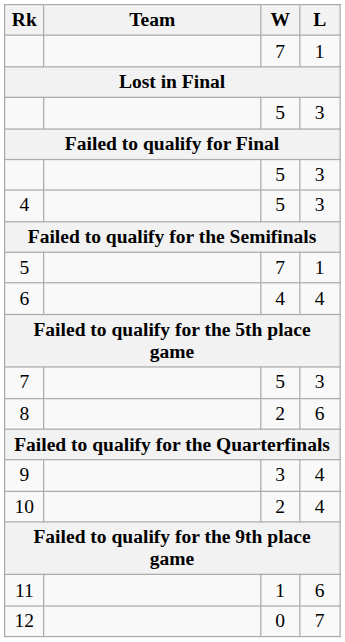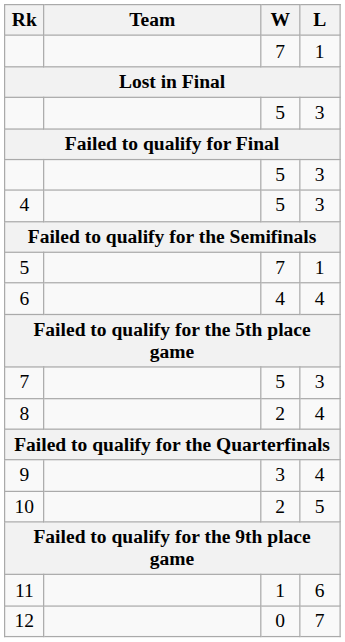 <table class=wikitable style=text-align:center>
 <tr>
 <th width=25>Rk</th>
 <th width=170>Team</th>
 <th width=25>W</th>
 <th width=25>L</th>
 </tr>
 <tr>
 <td></td>
 <td align=left></td>
 <td>7</td>
 <td>1</td>
 </tr>
 <tr>
 <th colspan="6">Lost in Final</th>
 </tr>
 <tr>
 <td></td>
 <td align=left></td>
 <td>5</td>
 <td>3</td>
 </tr>
 <tr>
 <th colspan="6">Failed to qualify for Final</th>
 </tr>
 <tr>
 <td></td>
 <td align=left></td>
 <td>5</td>
 <td>3</td>
 </tr>
 <tr>
 <td>4</td>
 <td align=left></td>
 <td>5</td>
 <td>3</td>
 </tr>
 <tr>
 <th colspan="6">Failed to qualify for the Semifinals</th>
 </tr>
 <tr>
 <td>5</td>
 <td align=left></td>
 <td>7</td>
 <td>1</td>
 </tr>
 <tr>
 <td>6</td>
 <td align=left></td>
 <td>4</td>
 <td>4</td>
 </tr>
 <tr>
 <th colspan="6">Failed to qualify for the 5th place game</th>
 </tr>
 <tr>
 <td>7</td>
 <td align=left></td>
 <td>5</td>
 <td>3</td>
 </tr>
 <tr>
 <td>8</td>
 <td align=left></td>
 <td>2</td>
-<td>6</td>
+<td>4</td>
 </tr>
 <tr>
 <th colspan="6">Failed to qualify for the Quarterfinals</th>
 </tr>
 <tr>
 <td>9</td>
 <td align=left></td>
 <td>3</td>
 <td>4</td>
 </tr>
 <tr>
 <td>10</td>
 <td align=left></td>
 <td>2</td>
-<td>4</td>
+<td>5</td>
 </tr>
 <tr>
 <th colspan="6">Failed to qualify for the 9th place game</th>
 </tr>
 <tr>
 <td>11</td>
 <td align=left></td>
 <td>1</td>
 <td>6</td>
 </tr>
 <tr>
 <td>12</td>
 <td align=left></td>
 <td>0</td>
 <td>7</td>
 </tr>
 </table>
